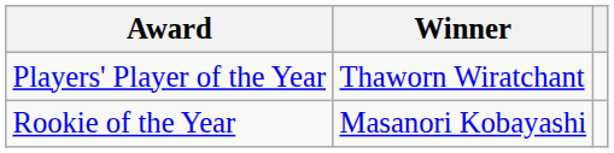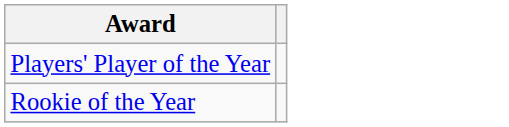 <table class="wikitable">
 <tr>
 <th>Award</th>
-<th>Winner</th>
 <th></th>
 </tr>
 <tr>
 <td><a href='#'>Players' Player of the Year</a></td>
-<td> <a href='#'>Thaworn Wiratchant</a></td>
 <td></td>
 </tr>
 <tr>
 <td><a href='#'>Rookie of the Year</a></td>
-<td> <a href='#'>Masanori Kobayashi</a></td>
 <td></td>
 </tr>
 </table>
